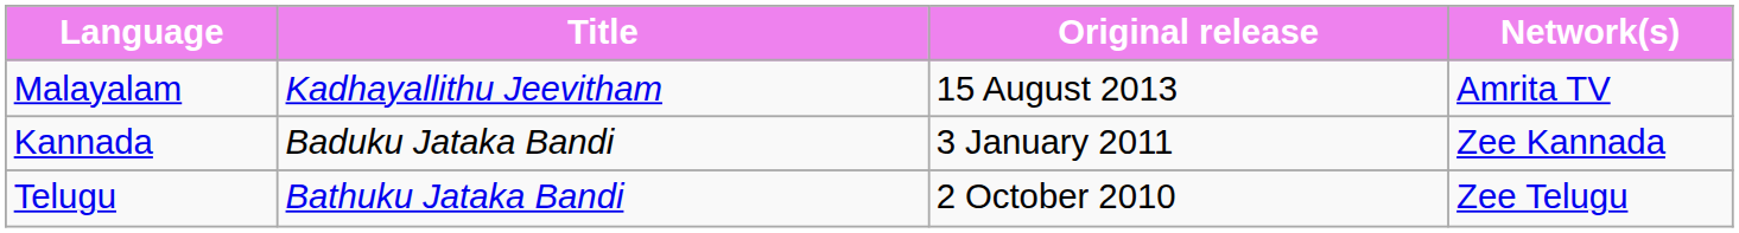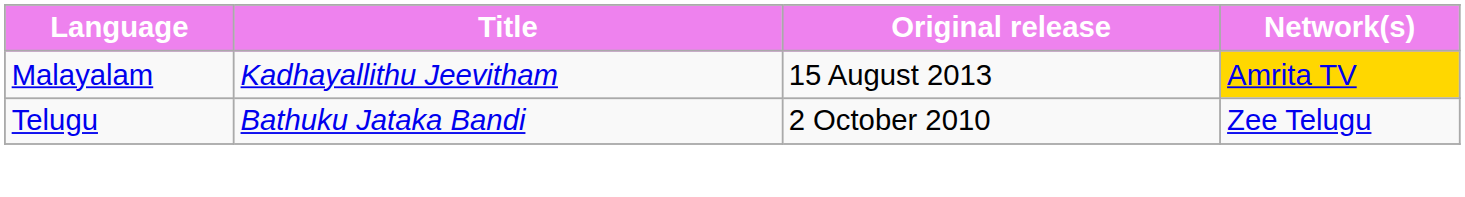 <table class="wikitable plainrowheaders" style="width: 90%; margin-right: 0;">
 <tr style="color:white">
 <th style="background:Violet; width:10%;">Language</th>
 <th style="background:Violet; width:25%;">Title</th>
 <th style="background:Violet; width:20%;">Original release</th>
 <th style="background:Violet; width:10%;">Network(s)</th>
 </tr>
 <tr>
 <td><a href='#'>Malayalam</a></td>
 <td><em><a href='#'>Kadhayallithu Jeevitham</a></em></td>
 <td>15 August 2013</td>
-<td><a href='#'>Amrita TV</a></td>
-</tr>
-<tr>
-<td><a href='#'>Kannada</a></td>
-<td><em>Baduku Jataka Bandi</em></td>
-<td>3 January 2011</td>
-<td><a href='#'>Zee Kannada</a></td>
+<td style="background: gold;"><a href='#'>Amrita TV</a></td>
 </tr>
 <tr>
 <td><a href='#'>Telugu</a></td>
 <td><em><a href='#'>Bathuku Jataka Bandi</a></em></td>
 <td>2 October 2010</td>
 <td><a href='#'>Zee Telugu</a></td>
 </tr>
 </table>
